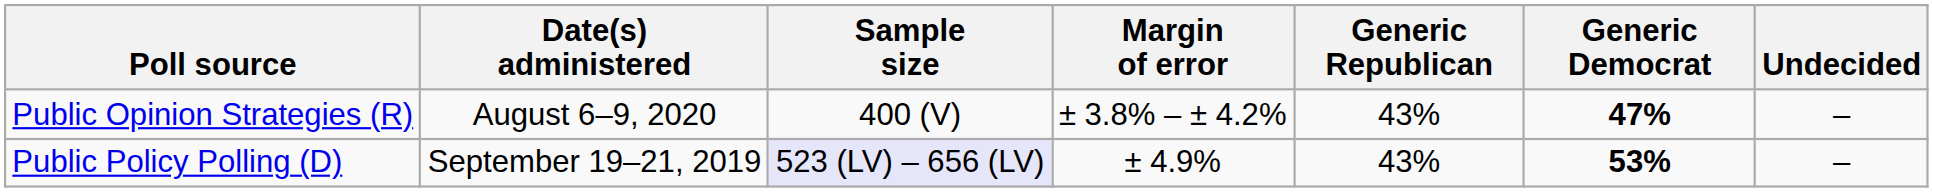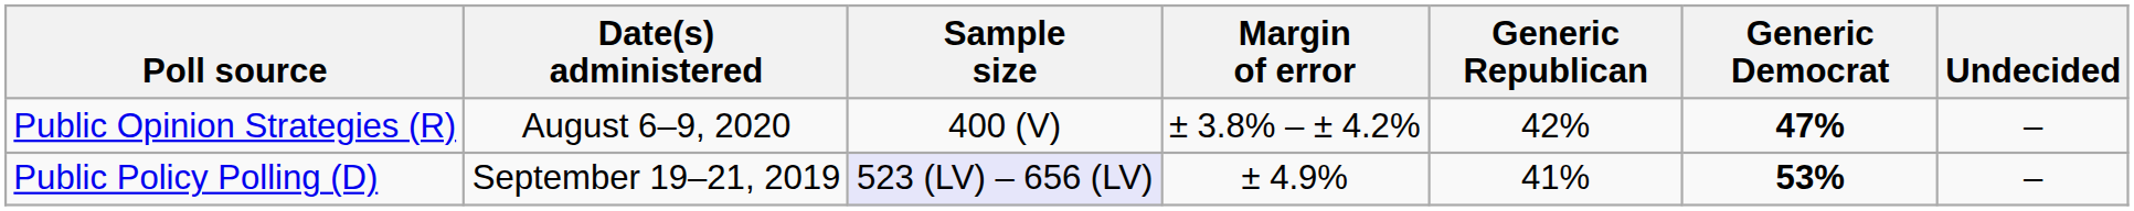 <table class="wikitable" style="font-size:90%;text-align:center;">
 <tr valign=bottom>
 <th>Poll source</th>
 <th>Date(s)<br>administered</th>
 <th>Sample<br>size</th>
 <th>Margin<br>of error</th>
 <th style="width:100px;">Generic<br>Republican</th>
 <th style="width:100px;">Generic<br>Democrat</th>
 <th>Undecided</th>
 </tr>
 <tr>
 <td style="text-align:left;"><a href='#'>Public Opinion Strategies (R)</a></td>
 <td>August 6–9, 2020</td>
 <td>400 (V)</td>
 <td>± 3.8% – ± 4.2%</td>
-<td>43%</td>
+<td>42%</td>
 <td><strong>47%</strong></td>
 <td>–</td>
 </tr>
 <tr>
 <td style="text-align:left;"><a href='#'>Public Policy Polling (D)</a></td>
 <td>September 19–21, 2019</td>
 <td style="background: lavender;">523 (LV) – 656 (LV)</td>
 <td>± 4.9%</td>
-<td>43%</td>
+<td>41%</td>
 <td><strong>53%</strong></td>
 <td>–</td>
 </tr>
 </table>
